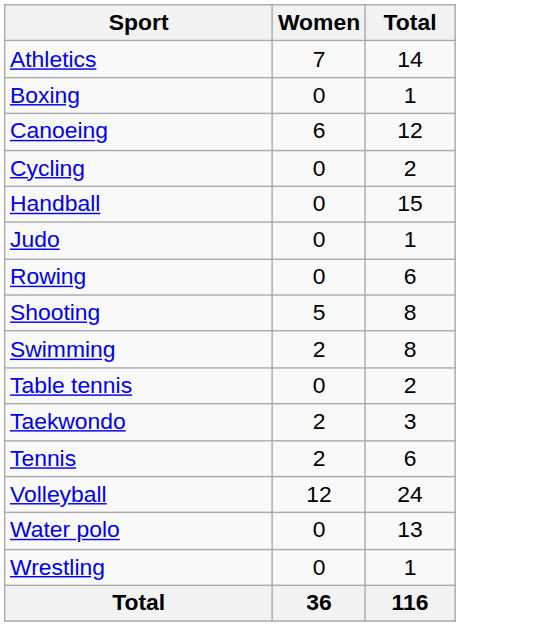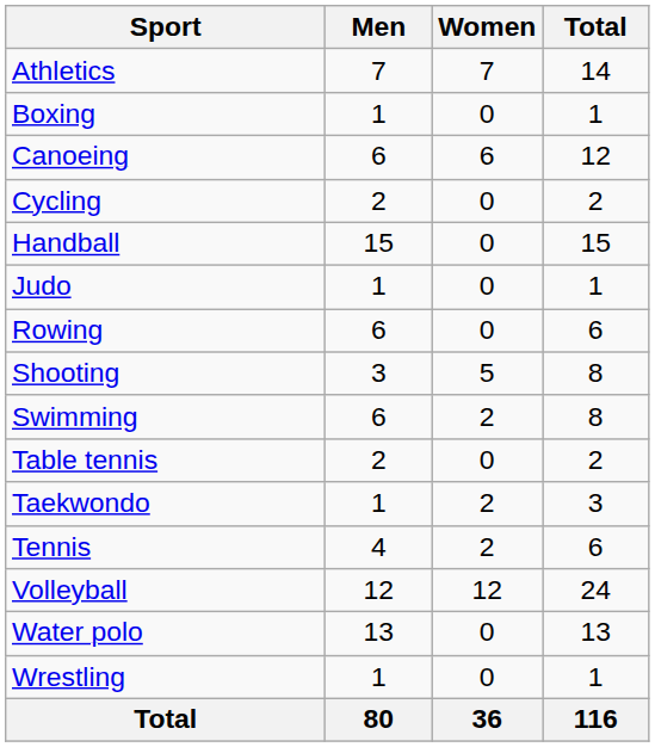 <table class="wikitable sortable" style="text-align:center;">
 <tr>
 <th width=180>Sport</th>
+<th width=55>Men</th>
 <th width=55>Women</th>
 <th width=55>Total</th>
 </tr>
 <tr>
 <td align=left><a href='#'>Athletics</a></td>
 <td>7</td>
+<td>7</td>
 <td>14</td>
 </tr>
 <tr>
 <td align=left><a href='#'>Boxing</a></td>
+<td>1</td>
 <td>0</td>
 <td>1</td>
 </tr>
 <tr>
 <td align=left><a href='#'>Canoeing</a></td>
 <td>6</td>
+<td>6</td>
 <td>12</td>
 </tr>
 <tr>
 <td align=left><a href='#'>Cycling</a></td>
+<td>2</td>
 <td>0</td>
 <td>2</td>
 </tr>
 <tr>
 <td align=left><a href='#'>Handball</a></td>
+<td>15</td>
 <td>0</td>
 <td>15</td>
 </tr>
 <tr>
 <td align=left><a href='#'>Judo</a></td>
+<td>1</td>
 <td>0</td>
 <td>1</td>
 </tr>
 <tr>
 <td align=left><a href='#'>Rowing</a></td>
+<td>6</td>
 <td>0</td>
 <td>6</td>
 </tr>
 <tr>
 <td align=left><a href='#'>Shooting</a></td>
+<td>3</td>
 <td>5</td>
 <td>8</td>
 </tr>
 <tr>
 <td align=left><a href='#'>Swimming</a></td>
+<td>6</td>
 <td>2</td>
 <td>8</td>
 </tr>
 <tr>
 <td align=left><a href='#'>Table tennis</a></td>
+<td>2</td>
 <td>0</td>
 <td>2</td>
 </tr>
 <tr>
 <td align=left><a href='#'>Taekwondo</a></td>
+<td>1</td>
 <td>2</td>
 <td>3</td>
 </tr>
 <tr>
 <td align=left><a href='#'>Tennis</a></td>
+<td>4</td>
 <td>2</td>
 <td>6</td>
 </tr>
 <tr>
 <td align=left><a href='#'>Volleyball</a></td>
 <td>12</td>
+<td>12</td>
 <td>24</td>
 </tr>
 <tr>
 <td align=left><a href='#'>Water polo</a></td>
+<td>13</td>
 <td>0</td>
 <td>13</td>
 </tr>
 <tr>
 <td align=left><a href='#'>Wrestling</a></td>
+<td>1</td>
 <td>0</td>
 <td>1</td>
 </tr>
 <tr class="sortbottom">
 <th>Total</th>
+<th>80</th>
 <th>36</th>
 <th>116</th>
 </tr>
 </table>
